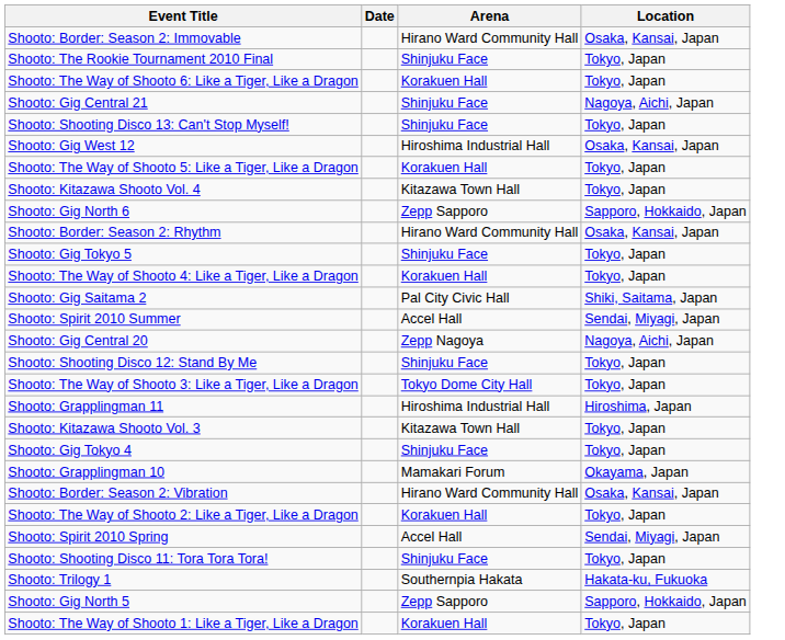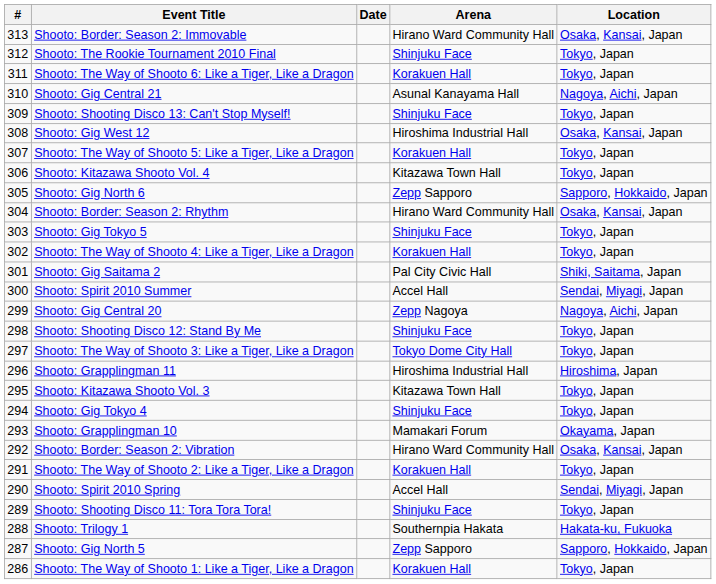 <table class="sortable wikitable succession-box" style="font-size:90%;">
 <tr>
+<th scope="col">#</th>
 <th scope="col">Event Title</th>
 <th scope="col">Date</th>
 <th scope="col">Arena</th>
 <th scope="col">Location</th>
 </tr>
 <tr>
+<td align=center>313</td>
 <td><a href='#'>Shooto: Border: Season 2: Immovable</a></td>
 <td></td>
 <td>Hirano Ward Community Hall</td>
 <td><a href='#'>Osaka</a>, <a href='#'>Kansai</a>, Japan</td>
 </tr>
 <tr>
+<td align=center>312</td>
 <td><a href='#'>Shooto: The Rookie Tournament 2010 Final</a></td>
 <td></td>
 <td><a href='#'>Shinjuku Face</a></td>
 <td><a href='#'>Tokyo</a>, Japan</td>
 </tr>
 <tr>
+<td align=center>311</td>
 <td><a href='#'>Shooto: The Way of Shooto 6: Like a Tiger, Like a Dragon</a></td>
 <td></td>
 <td><a href='#'>Korakuen Hall</a></td>
 <td><a href='#'>Tokyo</a>, Japan</td>
 </tr>
 <tr>
+<td align=center>310</td>
 <td><a href='#'>Shooto: Gig Central 21</a></td>
 <td></td>
-<td><a href='#'>Shinjuku Face</a></td>
+<td>Asunal Kanayama Hall</td>
 <td><a href='#'>Nagoya</a>, <a href='#'>Aichi</a>, Japan</td>
 </tr>
 <tr>
+<td align=center>309</td>
 <td><a href='#'>Shooto: Shooting Disco 13: Can't Stop Myself!</a></td>
 <td></td>
 <td><a href='#'>Shinjuku Face</a></td>
 <td><a href='#'>Tokyo</a>, Japan</td>
 </tr>
 <tr>
+<td align=center>308</td>
 <td><a href='#'>Shooto: Gig West 12</a></td>
 <td></td>
 <td>Hiroshima Industrial Hall</td>
 <td><a href='#'>Osaka</a>, <a href='#'>Kansai</a>, Japan</td>
 </tr>
 <tr>
+<td align=center>307</td>
 <td><a href='#'>Shooto: The Way of Shooto 5: Like a Tiger, Like a Dragon</a></td>
 <td></td>
 <td><a href='#'>Korakuen Hall</a></td>
 <td><a href='#'>Tokyo</a>, Japan</td>
 </tr>
 <tr>
+<td align=center>306</td>
 <td><a href='#'>Shooto: Kitazawa Shooto Vol. 4</a></td>
 <td></td>
 <td>Kitazawa Town Hall</td>
 <td><a href='#'>Tokyo</a>, Japan</td>
 </tr>
 <tr>
+<td align=center>305</td>
 <td><a href='#'>Shooto: Gig North 6</a></td>
 <td></td>
 <td><a href='#'>Zepp</a> Sapporo</td>
 <td><a href='#'>Sapporo</a>, <a href='#'>Hokkaido</a>, Japan</td>
 </tr>
 <tr>
+<td align=center>304</td>
 <td><a href='#'>Shooto: Border: Season 2: Rhythm</a></td>
 <td></td>
 <td>Hirano Ward Community Hall</td>
 <td><a href='#'>Osaka</a>, <a href='#'>Kansai</a>, Japan</td>
 </tr>
 <tr>
+<td align=center>303</td>
 <td><a href='#'>Shooto: Gig Tokyo 5</a></td>
 <td></td>
 <td><a href='#'>Shinjuku Face</a></td>
 <td><a href='#'>Tokyo</a>, Japan</td>
 </tr>
 <tr>
+<td align=center>302</td>
 <td><a href='#'>Shooto: The Way of Shooto 4: Like a Tiger, Like a Dragon</a></td>
 <td></td>
 <td><a href='#'>Korakuen Hall</a></td>
 <td><a href='#'>Tokyo</a>, Japan</td>
 </tr>
 <tr>
+<td align=center>301</td>
 <td><a href='#'>Shooto: Gig Saitama 2</a></td>
 <td></td>
 <td>Pal City Civic Hall</td>
 <td><a href='#'>Shiki, Saitama</a>, Japan</td>
 </tr>
 <tr>
+<td align=center>300</td>
 <td><a href='#'>Shooto: Spirit 2010 Summer</a></td>
 <td></td>
 <td>Accel Hall</td>
 <td><a href='#'>Sendai</a>, <a href='#'>Miyagi</a>, Japan</td>
 </tr>
 <tr>
+<td align=center>299</td>
 <td><a href='#'>Shooto: Gig Central 20</a></td>
 <td></td>
 <td><a href='#'>Zepp</a> Nagoya</td>
 <td><a href='#'>Nagoya</a>, <a href='#'>Aichi</a>, Japan</td>
 </tr>
 <tr>
+<td align=center>298</td>
 <td><a href='#'>Shooto: Shooting Disco 12: Stand By Me</a></td>
 <td></td>
 <td><a href='#'>Shinjuku Face</a></td>
 <td><a href='#'>Tokyo</a>, Japan</td>
 </tr>
 <tr>
+<td align=center>297</td>
 <td><a href='#'>Shooto: The Way of Shooto 3: Like a Tiger, Like a Dragon</a></td>
 <td></td>
 <td><a href='#'>Tokyo Dome City Hall</a></td>
 <td><a href='#'>Tokyo</a>, Japan</td>
 </tr>
 <tr>
+<td align=center>296</td>
 <td><a href='#'>Shooto: Grapplingman 11</a></td>
 <td></td>
 <td>Hiroshima Industrial Hall</td>
 <td><a href='#'>Hiroshima</a>, Japan</td>
 </tr>
 <tr>
+<td align=center>295</td>
 <td><a href='#'>Shooto: Kitazawa Shooto Vol. 3</a></td>
 <td></td>
 <td>Kitazawa Town Hall</td>
 <td><a href='#'>Tokyo</a>, Japan</td>
 </tr>
 <tr>
+<td align=center>294</td>
 <td><a href='#'>Shooto: Gig Tokyo 4</a></td>
 <td></td>
 <td><a href='#'>Shinjuku Face</a></td>
 <td><a href='#'>Tokyo</a>, Japan</td>
 </tr>
 <tr>
+<td align=center>293</td>
 <td><a href='#'>Shooto: Grapplingman 10</a></td>
 <td></td>
 <td>Mamakari Forum</td>
 <td><a href='#'>Okayama</a>, Japan</td>
 </tr>
 <tr>
+<td align=center>292</td>
 <td><a href='#'>Shooto: Border: Season 2: Vibration</a></td>
 <td></td>
 <td>Hirano Ward Community Hall</td>
 <td><a href='#'>Osaka</a>, <a href='#'>Kansai</a>, Japan</td>
 </tr>
 <tr>
+<td align=center>291</td>
 <td><a href='#'>Shooto: The Way of Shooto 2: Like a Tiger, Like a Dragon</a></td>
 <td></td>
 <td><a href='#'>Korakuen Hall</a></td>
 <td><a href='#'>Tokyo</a>, Japan</td>
 </tr>
 <tr>
+<td align=center>290</td>
 <td><a href='#'>Shooto: Spirit 2010 Spring</a></td>
 <td></td>
 <td>Accel Hall</td>
 <td><a href='#'>Sendai</a>, <a href='#'>Miyagi</a>, Japan</td>
 </tr>
 <tr>
+<td align=center>289</td>
 <td><a href='#'>Shooto: Shooting Disco 11: Tora Tora Tora!</a></td>
 <td></td>
 <td><a href='#'>Shinjuku Face</a></td>
 <td><a href='#'>Tokyo</a>, Japan</td>
 </tr>
 <tr>
+<td align=center>288</td>
 <td><a href='#'>Shooto: Trilogy 1</a></td>
 <td></td>
 <td>Southernpia Hakata</td>
 <td><a href='#'>Hakata-ku, Fukuoka</a></td>
 </tr>
 <tr>
+<td align=center>287</td>
 <td><a href='#'>Shooto: Gig North 5</a></td>
 <td></td>
 <td><a href='#'>Zepp</a> Sapporo</td>
 <td><a href='#'>Sapporo</a>, <a href='#'>Hokkaido</a>, Japan</td>
 </tr>
 <tr>
+<td align=center>286</td>
 <td><a href='#'>Shooto: The Way of Shooto 1: Like a Tiger, Like a Dragon</a></td>
 <td></td>
 <td><a href='#'>Korakuen Hall</a></td>
 <td><a href='#'>Tokyo</a>, Japan</td>
 </tr>
 </table>
